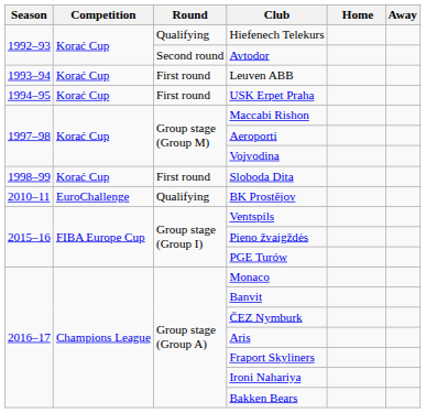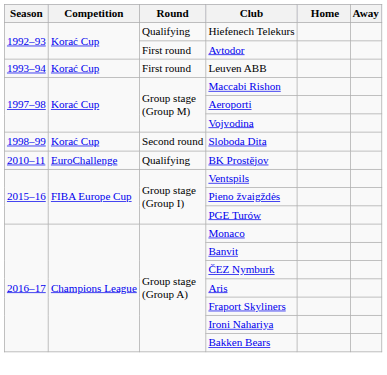 <table class="wikitable" style="text-align: left; font-size:95%">
 <tr bgcolor="#ccccff">
 <th>Season</th>
 <th>Competition</th>
 <th>Round</th>
 <th>Club</th>
 <th>    Home   </th>
 <th>Away</th>
 </tr>
 <tr>
 <td rowspan=2><a href='#'>1992–93</a></td>
 <td rowspan=2><a href='#'>Korać Cup</a></td>
 <td>Qualifying</td>
 <td> Hiefenech Telekurs</td>
 <td align="center"></td>
 <td align="center"></td>
 </tr>
 <tr>
-<td>Second round</td>
+<td>First round</td>
 <td> <a href='#'>Avtodor</a></td>
 <td align="center"></td>
 <td align="center"></td>
 </tr>
 <tr>
 <td><a href='#'>1993–94</a></td>
 <td><a href='#'>Korać Cup</a></td>
 <td>First round</td>
 <td> Leuven ABB</td>
-<td align="center"></td>
-<td align="center"></td>
-</tr>
-<tr>
-<td><a href='#'>1994–95</a></td>
-<td><a href='#'>Korać Cup</a></td>
-<td>First round</td>
-<td> <a href='#'>USK Erpet Praha</a></td>
 <td align="center"></td>
 <td align="center"></td>
 </tr>
 <tr>
 <td rowspan=3><a href='#'>1997–98</a></td>
 <td rowspan=3><a href='#'>Korać Cup</a></td>
 <td rowspan=3>Group stage<br>(Group M)</td>
 <td> <a href='#'>Maccabi Rishon</a></td>
 <td align="center"></td>
 <td align="center"></td>
 </tr>
 <tr>
 <td> <a href='#'>Aeroporti</a></td>
 <td align="center"></td>
 <td align="center"></td>
 </tr>
 <tr>
 <td> <a href='#'>Vojvodina</a></td>
 <td align="center"></td>
 <td align="center"></td>
 </tr>
 <tr>
 <td><a href='#'>1998–99</a></td>
 <td><a href='#'>Korać Cup</a></td>
-<td>First round</td>
+<td>Second round</td>
 <td> <a href='#'>Sloboda Dita</a></td>
 <td align="center"></td>
 <td align="center"></td>
 </tr>
 <tr>
 <td><a href='#'>2010–11</a></td>
 <td><a href='#'>EuroChallenge</a></td>
 <td>Qualifying</td>
 <td> <a href='#'>BK Prostějov</a></td>
 <td align="center"></td>
 <td align="center"></td>
 </tr>
 <tr>
 <td rowspan=3><a href='#'>2015–16</a></td>
 <td rowspan=3><a href='#'>FIBA Europe Cup</a></td>
 <td rowspan=3>Group stage<br>(Group I)</td>
 <td> <a href='#'>Ventspils</a></td>
 <td align="center"></td>
 <td align="center"></td>
 </tr>
 <tr>
 <td> <a href='#'>Pieno žvaigždės</a></td>
 <td align="center"></td>
 <td align="center"></td>
 </tr>
 <tr>
 <td> <a href='#'>PGE Turów</a></td>
 <td align="center"></td>
 <td align="center"></td>
 </tr>
 <tr>
 <td rowspan=7><a href='#'>2016–17</a></td>
 <td rowspan=7><a href='#'>Champions League</a></td>
 <td rowspan=7>Group stage<br>(Group A)</td>
 <td> <a href='#'>Monaco</a></td>
 <td align="center"></td>
 <td align="center"></td>
 </tr>
 <tr>
 <td> <a href='#'>Banvit</a></td>
 <td align="center"></td>
 <td align="center"></td>
 </tr>
 <tr>
 <td> <a href='#'>ČEZ Nymburk</a></td>
 <td align="center"></td>
 <td align="center"></td>
 </tr>
 <tr>
 <td> <a href='#'>Aris</a></td>
 <td align="center"></td>
 <td align="center"></td>
 </tr>
 <tr>
 <td> <a href='#'>Fraport Skyliners</a></td>
 <td align="center"></td>
 <td align="center"></td>
 </tr>
 <tr>
 <td> <a href='#'>Ironi Nahariya</a></td>
 <td align="center"></td>
 <td align="center"></td>
 </tr>
 <tr>
 <td> <a href='#'>Bakken Bears</a></td>
 <td align="center"></td>
 <td align="center"></td>
 </tr>
 </table>
